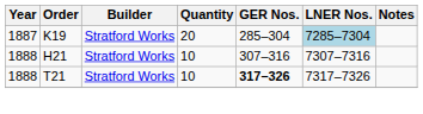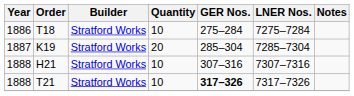 <table class=wikitable>
 <tr>
 <th>Year</th>
 <th>Order</th>
 <th>Builder</th>
 <th>Quantity</th>
 <th>GER Nos.</th>
 <th>LNER Nos.</th>
 <th>Notes</th>
 </tr>
 <tr>
+<td>1886</td>
+<td>T18</td>
+<td><a href='#'>Stratford Works</a></td>
+<td>10</td>
+<td>275–284</td>
+<td>7275–7284</td>
+<td></td>
+</tr>
+<tr>
 <td>1887</td>
 <td>K19</td>
 <td><a href='#'>Stratford Works</a></td>
 <td>20</td>
 <td>285–304</td>
-<td style="background: lightblue;">7285–7304</td>
+<td>7285–7304</td>
 <td></td>
 </tr>
 <tr>
 <td>1888</td>
 <td>H21</td>
 <td><a href='#'>Stratford Works</a></td>
 <td>10</td>
 <td>307–316</td>
 <td>7307–7316</td>
 <td></td>
 </tr>
 <tr>
 <td>1888</td>
 <td>T21</td>
 <td><a href='#'>Stratford Works</a></td>
 <td>10</td>
 <td><strong>317–326</strong></td>
 <td>7317–7326</td>
 <td></td>
 </tr>
 <tr>
 </tr>
 </table>
